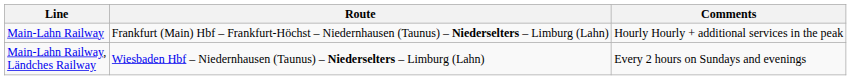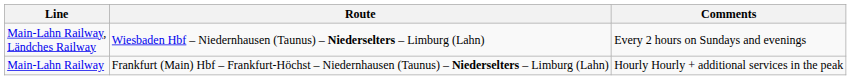 <table class="wikitable">
 <tr>
 <th>Line</th>
 <th>Route</th>
 <th>Comments</th>
 </tr>
 <tr>
+<td> <a href='#'>Main-Lahn Railway</a>,<br> <a href='#'>Ländches Railway</a></td>
+<td><a href='#'>Wiesbaden Hbf</a> – Niedernhausen (Taunus) – <strong>Niederselters</strong> – Limburg (Lahn)</td>
+<td>Every 2 hours on Sundays and evenings</td>
+</tr>
+<tr>
 <td> <a href='#'>Main-Lahn Railway</a></td>
 <td>Frankfurt (Main) Hbf – Frankfurt-Höchst – Niedernhausen (Taunus) – <strong>Niederselters</strong> – Limburg (Lahn)</td>
 <td>Hourly Hourly + additional services in the peak</td>
 </tr>
-<tr>
-<td> <a href='#'>Main-Lahn Railway</a>,<br> <a href='#'>Ländches Railway</a></td>
-<td><a href='#'>Wiesbaden Hbf</a> – Niedernhausen (Taunus) – <strong>Niederselters</strong> – Limburg (Lahn)</td>
-<td>Every 2 hours on Sundays and evenings</td>
-</tr>
 </table>
